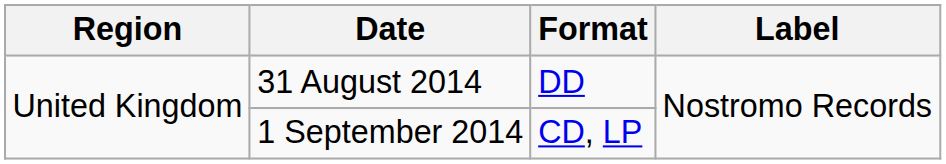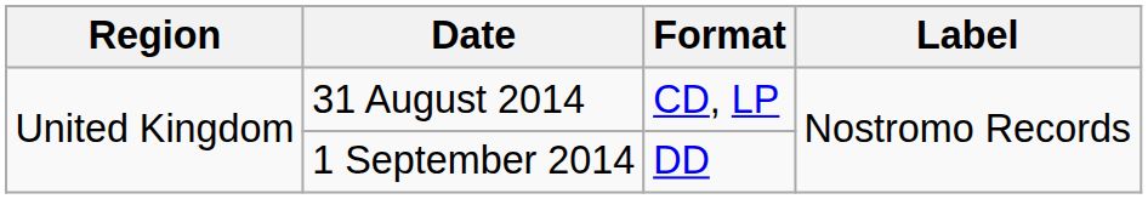 <table class=wikitable>
 <tr>
 <th>Region</th>
 <th>Date</th>
 <th>Format</th>
 <th>Label</th>
 </tr>
 <tr>
 <td rowspan="2">United Kingdom</td>
 <td>31 August 2014</td>
-<td><a href='#'>DD</a></td>
+<td><a href='#'>CD</a>, <a href='#'>LP</a></td>
 <td rowspan="2">Nostromo Records</td>
 </tr>
 <tr>
 <td>1 September 2014</td>
-<td><a href='#'>CD</a>, <a href='#'>LP</a></td>
+<td><a href='#'>DD</a></td>
 </tr>
 </table>
